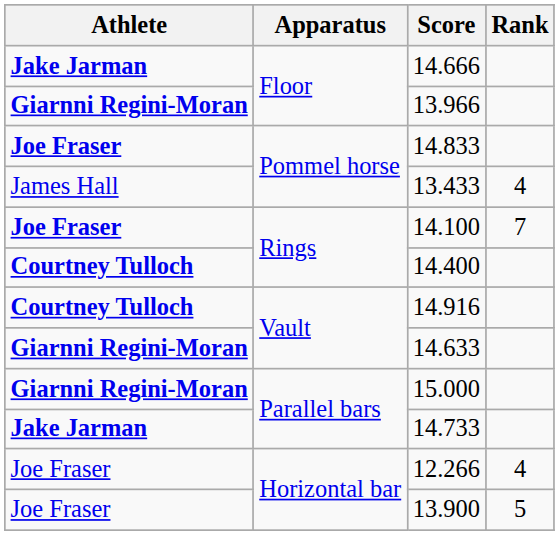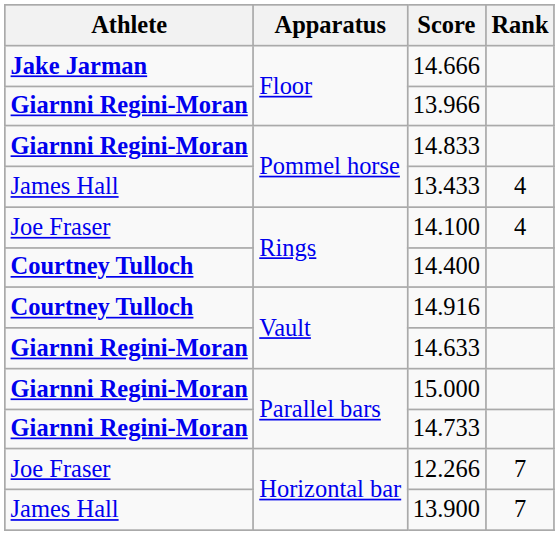 <table class=wikitable style=font-size:90%;text-align:center>
 <tr>
 <th>Athlete</th>
 <th>Apparatus</th>
 <th>Score</th>
 <th>Rank</th>
 </tr>
 <tr align=center>
 <td align=left><strong><a href='#'>Jake Jarman</a></strong></td>
 <td align=left rowspan=2><a href='#'>Floor</a></td>
 <td>14.666</td>
 <td></td>
 </tr>
 <tr>
 <td align=left><strong><a href='#'>Giarnni Regini-Moran</a></strong></td>
 <td>13.966</td>
 <td></td>
 </tr>
 <tr>
-<td align=left><strong><a href='#'>Joe Fraser</a></strong></td>
+<td align=left><strong><a href='#'>Giarnni Regini-Moran</a></strong></td>
 <td align=left rowspan=2><a href='#'>Pommel horse</a></td>
 <td>14.833</td>
 <td></td>
 </tr>
 <tr>
 <td align=left><a href='#'>James Hall</a></td>
 <td>13.433</td>
 <td>4</td>
 </tr>
 <tr>
-<td align=left><strong><a href='#'>Joe Fraser</a></strong></td>
+<td align=left><a href='#'>Joe Fraser</a></td>
 <td align=left rowspan=2><a href='#'>Rings</a></td>
 <td>14.100</td>
-<td>7</td>
+<td>4</td>
 </tr>
 <tr>
 <td align=left><strong><a href='#'>Courtney Tulloch</a></strong></td>
 <td>14.400</td>
 <td></td>
 </tr>
 <tr>
 <td align=left><strong><a href='#'>Courtney Tulloch</a></strong></td>
 <td align=left rowspan=2><a href='#'>Vault</a></td>
 <td>14.916</td>
 <td></td>
 </tr>
 <tr>
 <td align=left><strong><a href='#'>Giarnni Regini-Moran</a></strong></td>
 <td>14.633</td>
 <td></td>
 </tr>
 <tr>
 <td align=left><strong><a href='#'>Giarnni Regini-Moran</a></strong></td>
 <td align=left rowspan=2><a href='#'>Parallel bars</a></td>
 <td>15.000</td>
 <td></td>
 </tr>
 <tr>
-<td align=left><strong><a href='#'>Jake Jarman</a></strong></td>
+<td align=left><strong><a href='#'>Giarnni Regini-Moran</a></strong></td>
 <td>14.733</td>
 <td></td>
 </tr>
 <tr>
 <td align=left><a href='#'>Joe Fraser</a></td>
 <td align=left rowspan=2><a href='#'>Horizontal bar</a></td>
 <td>12.266</td>
-<td>4</td>
+<td>7</td>
 </tr>
 <tr>
-<td align=left><a href='#'>Joe Fraser</a></td>
+<td align=left><a href='#'>James Hall</a></td>
 <td>13.900</td>
-<td>5</td>
+<td>7</td>
 </tr>
 </table>
